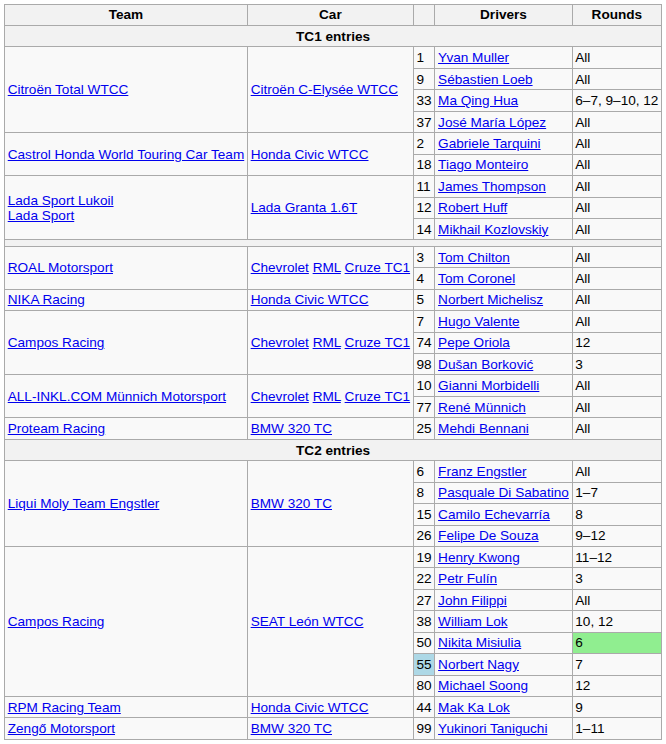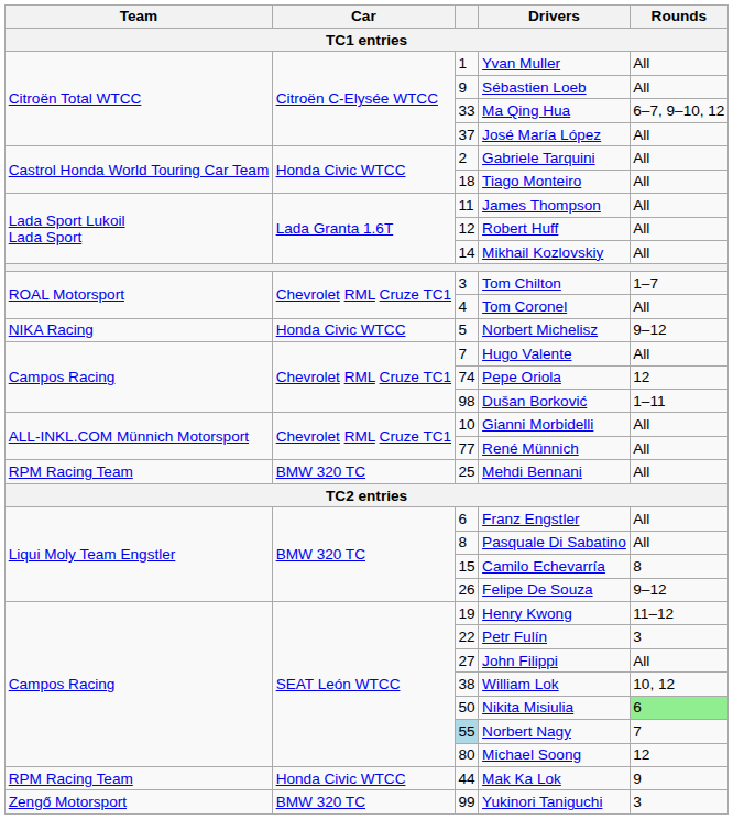 <table class="wikitable" style="font-size: 85%">
 <tr>
 <th>Team</th>
 <th>Car</th>
 <th></th>
 <th>Drivers</th>
 <th>Rounds</th>
 </tr>
 <tr>
 <th colspan=5>TC1 entries</th>
 </tr>
 <tr>
 <td rowspan=4> <a href='#'>Citroën Total WTCC</a></td>
 <td rowspan=4><a href='#'>Citroën C-Elysée WTCC</a></td>
 <td>1</td>
 <td> <a href='#'>Yvan Muller</a></td>
 <td>All</td>
 </tr>
 <tr>
 <td>9</td>
 <td> <a href='#'>Sébastien Loeb</a></td>
 <td>All</td>
 </tr>
 <tr>
 <td>33</td>
 <td> <a href='#'>Ma Qing Hua</a></td>
 <td>6–7, 9–10, 12</td>
 </tr>
 <tr>
 <td>37</td>
 <td> <a href='#'>José María López</a></td>
 <td>All</td>
 </tr>
 <tr>
 <td rowspan=2> <a href='#'>Castrol Honda World Touring Car Team</a></td>
 <td rowspan=2><a href='#'>Honda Civic WTCC</a></td>
 <td>2</td>
 <td> <a href='#'>Gabriele Tarquini</a></td>
 <td>All</td>
 </tr>
 <tr>
 <td>18</td>
 <td> <a href='#'>Tiago Monteiro</a></td>
 <td>All</td>
 </tr>
 <tr>
 <td rowspan=3> <a href='#'>Lada Sport Lukoil</a><br> <a href='#'>Lada Sport</a></td>
 <td rowspan=3><a href='#'>Lada Granta 1.6T</a></td>
 <td>11</td>
 <td> <a href='#'>James Thompson</a></td>
 <td>All</td>
 </tr>
 <tr>
 <td>12</td>
 <td> <a href='#'>Robert Huff</a></td>
 <td>All</td>
 </tr>
 <tr>
 <td>14</td>
 <td> <a href='#'>Mikhail Kozlovskiy</a></td>
 <td>All</td>
 </tr>
 <tr>
 <th colspan=5></th>
 </tr>
 <tr>
 <td rowspan=2> <a href='#'>ROAL Motorsport</a></td>
 <td rowspan=2><a href='#'>Chevrolet</a> <a href='#'>RML</a> <a href='#'>Cruze TC1</a></td>
 <td>3</td>
 <td> <a href='#'>Tom Chilton</a></td>
-<td>All</td>
+<td>1–7</td>
 </tr>
 <tr>
 <td>4</td>
 <td> <a href='#'>Tom Coronel</a></td>
 <td>All</td>
 </tr>
 <tr>
 <td> <a href='#'>NIKA Racing</a></td>
 <td><a href='#'>Honda Civic WTCC</a></td>
 <td>5</td>
 <td> <a href='#'>Norbert Michelisz</a></td>
-<td>All</td>
+<td>9–12</td>
 </tr>
 <tr>
 <td rowspan=3> <a href='#'>Campos Racing</a></td>
 <td rowspan=3><a href='#'>Chevrolet</a> <a href='#'>RML</a> <a href='#'>Cruze TC1</a></td>
 <td>7</td>
 <td> <a href='#'>Hugo Valente</a></td>
 <td>All</td>
 </tr>
 <tr>
 <td>74</td>
 <td> <a href='#'>Pepe Oriola</a></td>
 <td>12</td>
 </tr>
 <tr>
 <td>98</td>
 <td> <a href='#'>Dušan Borković</a></td>
-<td>3</td>
+<td>1–11</td>
 </tr>
 <tr>
 <td rowspan=2> <a href='#'>ALL-INKL.COM Münnich Motorsport</a></td>
 <td rowspan=2><a href='#'>Chevrolet</a> <a href='#'>RML</a> <a href='#'>Cruze TC1</a></td>
 <td>10</td>
 <td> <a href='#'>Gianni Morbidelli</a></td>
 <td>All</td>
 </tr>
 <tr>
 <td>77</td>
 <td> <a href='#'>René Münnich</a></td>
 <td>All</td>
 </tr>
 <tr>
-<td> <a href='#'>Proteam Racing</a></td>
+<td> <a href='#'>RPM Racing Team</a></td>
 <td><a href='#'>BMW 320 TC</a></td>
 <td>25</td>
 <td> <a href='#'>Mehdi Bennani</a></td>
 <td>All</td>
 </tr>
 <tr>
 <th colspan=5>TC2 entries</th>
 </tr>
 <tr>
 <td rowspan=4> <a href='#'>Liqui Moly Team Engstler</a></td>
 <td rowspan=4><a href='#'>BMW 320 TC</a></td>
 <td>6</td>
 <td> <a href='#'>Franz Engstler</a></td>
 <td>All</td>
 </tr>
 <tr>
 <td>8</td>
 <td nowrap> <a href='#'>Pasquale Di Sabatino</a></td>
-<td>1–7</td>
+<td>All</td>
 </tr>
 <tr>
 <td>15</td>
 <td> <a href='#'>Camilo Echevarría</a></td>
 <td>8</td>
 </tr>
 <tr>
 <td>26</td>
 <td> <a href='#'>Felipe De Souza</a></td>
 <td>9–12</td>
 </tr>
 <tr>
 <td rowspan=7> <a href='#'>Campos Racing</a></td>
 <td rowspan=7><a href='#'>SEAT León WTCC</a></td>
 <td>19</td>
 <td> <a href='#'>Henry Kwong</a></td>
 <td>11–12</td>
 </tr>
 <tr>
 <td>22</td>
 <td> <a href='#'>Petr Fulín</a></td>
 <td>3</td>
 </tr>
 <tr>
 <td>27</td>
 <td> <a href='#'>John Filippi</a></td>
 <td>All</td>
 </tr>
 <tr>
 <td>38</td>
 <td> <a href='#'>William Lok</a></td>
 <td>10, 12</td>
 </tr>
 <tr>
 <td>50</td>
 <td> <a href='#'>Nikita Misiulia</a></td>
 <td style="background: lightgreen;">6</td>
 </tr>
 <tr>
 <td style="background: lightblue;">55</td>
 <td> <a href='#'>Norbert Nagy</a></td>
 <td>7</td>
 </tr>
 <tr>
 <td>80</td>
 <td> <a href='#'>Michael Soong</a></td>
 <td>12</td>
 </tr>
 <tr>
 <td> <a href='#'>RPM Racing Team</a></td>
 <td><a href='#'>Honda Civic WTCC</a></td>
 <td>44</td>
 <td> <a href='#'>Mak Ka Lok</a></td>
 <td>9</td>
 </tr>
 <tr>
 <td> <a href='#'>Zengő Motorsport</a></td>
 <td><a href='#'>BMW 320 TC</a></td>
 <td>99</td>
 <td> <a href='#'>Yukinori Taniguchi</a></td>
-<td>1–11</td>
+<td>3</td>
 </tr>
 </table>
